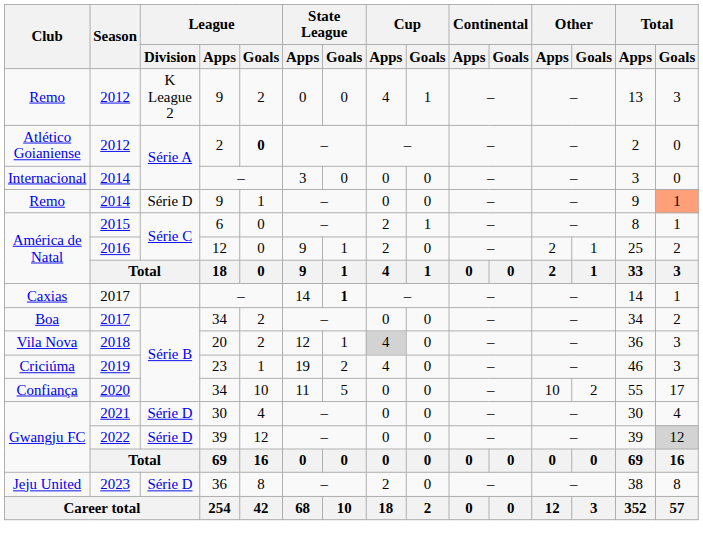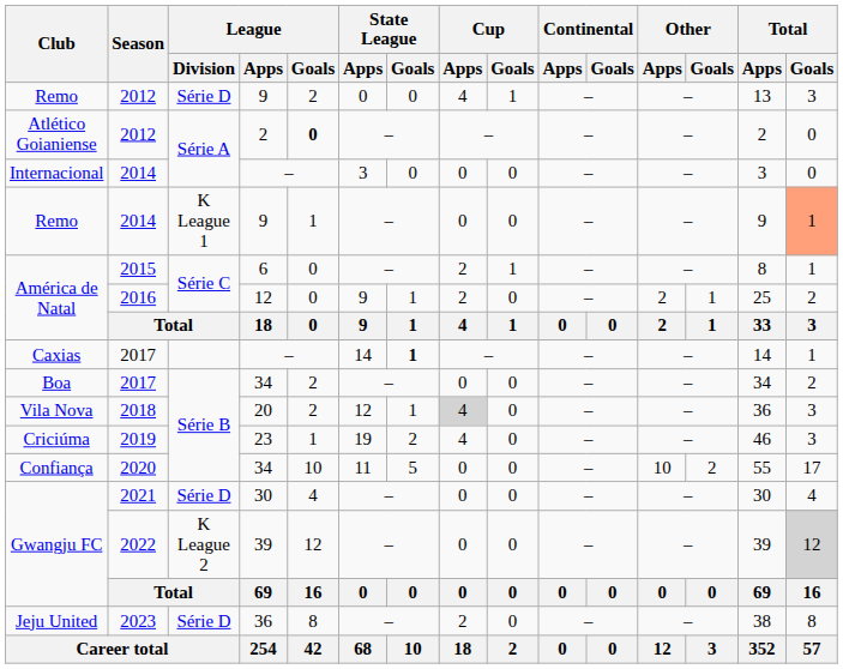 <table class="wikitable" style="text-align: center">
 <tr>
 <th rowspan="2">Club</th>
 <th rowspan="2">Season</th>
 <th colspan="3">League</th>
 <th colspan="2">State League</th>
 <th colspan="2">Cup</th>
 <th colspan="2">Continental</th>
 <th colspan="2">Other</th>
 <th colspan="2">Total</th>
 </tr>
 <tr>
 <th>Division</th>
 <th>Apps</th>
 <th>Goals</th>
 <th>Apps</th>
 <th>Goals</th>
 <th>Apps</th>
 <th>Goals</th>
 <th>Apps</th>
 <th>Goals</th>
 <th>Apps</th>
 <th>Goals</th>
 <th>Apps</th>
 <th>Goals</th>
 </tr>
 <tr>
 <td><a href='#'>Remo</a></td>
 <td><a href='#'>2012</a></td>
-<td>K League 2</td>
+<td><a href='#'>Série D</a></td>
 <td>9</td>
 <td>2</td>
 <td>0</td>
 <td>0</td>
 <td>4</td>
 <td>1</td>
 <td colspan="2">–</td>
 <td colspan="2">–</td>
 <td>13</td>
 <td>3</td>
 </tr>
 <tr>
 <td><a href='#'>Atlético Goianiense</a></td>
 <td><a href='#'>2012</a></td>
 <td rowspan="2"><a href='#'>Série A</a></td>
 <td>2</td>
 <td><strong>0</strong></td>
 <td colspan="2">–</td>
 <td colspan="2">–</td>
 <td colspan="2">–</td>
 <td colspan="2">–</td>
 <td>2</td>
 <td>0</td>
 </tr>
 <tr>
 <td><a href='#'>Internacional</a></td>
 <td><a href='#'>2014</a></td>
 <td colspan="2">–</td>
 <td>3</td>
 <td>0</td>
 <td>0</td>
 <td>0</td>
 <td colspan="2">–</td>
 <td colspan="2">–</td>
 <td>3</td>
 <td>0</td>
 </tr>
 <tr>
 <td><a href='#'>Remo</a></td>
 <td><a href='#'>2014</a></td>
-<td>Série D</td>
+<td>K League 1</td>
 <td>9</td>
 <td>1</td>
 <td colspan="2">–</td>
 <td>0</td>
 <td>0</td>
 <td colspan="2">–</td>
 <td colspan="2">–</td>
 <td>9</td>
 <td style="background: lightsalmon;">1</td>
 </tr>
 <tr>
 <td rowspan="3"><a href='#'>América de Natal</a></td>
 <td><a href='#'>2015</a></td>
 <td rowspan="2"><a href='#'>Série C</a></td>
 <td>6</td>
 <td>0</td>
 <td colspan="2">–</td>
 <td>2</td>
 <td>1</td>
 <td colspan="2">–</td>
 <td colspan="2">–</td>
 <td>8</td>
 <td>1</td>
 </tr>
 <tr>
 <td><a href='#'>2016</a></td>
 <td>12</td>
 <td>0</td>
 <td>9</td>
 <td>1</td>
 <td>2</td>
 <td>0</td>
 <td colspan="2">–</td>
 <td>2</td>
 <td>1</td>
 <td>25</td>
 <td>2</td>
 </tr>
 <tr>
 <th colspan="2"><strong>Total</strong></th>
 <th>18</th>
 <th>0</th>
 <th>9</th>
 <th>1</th>
 <th>4</th>
 <th>1</th>
 <th>0</th>
 <th>0</th>
 <th>2</th>
 <th>1</th>
 <th>33</th>
 <th>3</th>
 </tr>
 <tr>
 <td><a href='#'>Caxias</a></td>
 <td>2017</td>
 <td></td>
 <td colspan="2">–</td>
 <td>14</td>
 <td><strong>1</strong></td>
 <td colspan="2">–</td>
 <td colspan="2">–</td>
 <td colspan="2">–</td>
 <td>14</td>
 <td>1</td>
 </tr>
 <tr>
 <td><a href='#'>Boa</a></td>
 <td><a href='#'>2017</a></td>
 <td rowspan="4"><a href='#'>Série B</a></td>
 <td>34</td>
 <td>2</td>
 <td colspan="2">–</td>
 <td>0</td>
 <td>0</td>
 <td colspan="2">–</td>
 <td colspan="2">–</td>
 <td>34</td>
 <td>2</td>
 </tr>
 <tr>
 <td><a href='#'>Vila Nova</a></td>
 <td><a href='#'>2018</a></td>
 <td>20</td>
 <td>2</td>
 <td>12</td>
 <td>1</td>
 <td style="background: lightgrey;">4</td>
 <td>0</td>
 <td colspan="2">–</td>
 <td colspan="2">–</td>
 <td>36</td>
 <td>3</td>
 </tr>
 <tr>
 <td><a href='#'>Criciúma</a></td>
 <td><a href='#'>2019</a></td>
 <td>23</td>
 <td>1</td>
 <td>19</td>
 <td>2</td>
 <td>4</td>
 <td>0</td>
 <td colspan="2">–</td>
 <td colspan="2">–</td>
 <td>46</td>
 <td>3</td>
 </tr>
 <tr>
 <td><a href='#'>Confiança</a></td>
 <td><a href='#'>2020</a></td>
 <td>34</td>
 <td>10</td>
 <td>11</td>
 <td>5</td>
 <td>0</td>
 <td>0</td>
 <td colspan="2">–</td>
 <td>10</td>
 <td>2</td>
 <td>55</td>
 <td>17</td>
 </tr>
 <tr>
 <td rowspan="3"><a href='#'>Gwangju FC</a></td>
 <td><a href='#'>2021</a></td>
 <td><a href='#'>Série D</a></td>
 <td>30</td>
 <td>4</td>
 <td colspan="2">–</td>
 <td>0</td>
 <td>0</td>
 <td colspan="2">–</td>
 <td colspan="2">–</td>
 <td>30</td>
 <td>4</td>
 </tr>
 <tr>
 <td><a href='#'>2022</a></td>
-<td><a href='#'>Série D</a></td>
+<td>K League 2</td>
 <td>39</td>
 <td>12</td>
 <td colspan="2">–</td>
 <td>0</td>
 <td>0</td>
 <td colspan="2">–</td>
 <td colspan="2">–</td>
 <td>39</td>
 <td style="background: lightgrey;">12</td>
 </tr>
 <tr>
 <th colspan="2"><strong>Total</strong></th>
 <th>69</th>
 <th>16</th>
 <th>0</th>
 <th>0</th>
 <th>0</th>
 <th>0</th>
 <th>0</th>
 <th>0</th>
 <th>0</th>
 <th>0</th>
 <th>69</th>
 <th>16</th>
 </tr>
 <tr>
 <td><a href='#'>Jeju United</a></td>
 <td><a href='#'>2023</a></td>
 <td><a href='#'>Série D</a></td>
 <td>36</td>
 <td>8</td>
 <td colspan="2">–</td>
 <td>2</td>
 <td>0</td>
 <td colspan="2">–</td>
 <td colspan="2">–</td>
 <td>38</td>
 <td>8</td>
 </tr>
 <tr>
 <th colspan="3"><strong>Career total</strong></th>
 <th>254</th>
 <th>42</th>
 <th>68</th>
 <th>10</th>
 <th>18</th>
 <th>2</th>
 <th>0</th>
 <th>0</th>
 <th>12</th>
 <th>3</th>
 <th>352</th>
 <th>57</th>
 </tr>
 </table>
